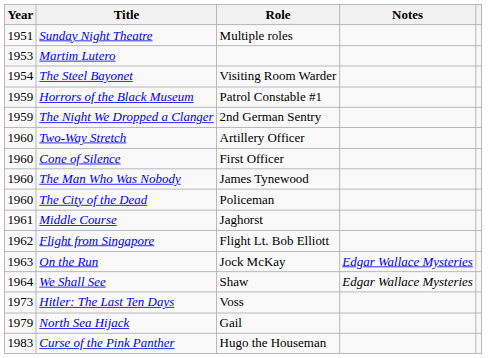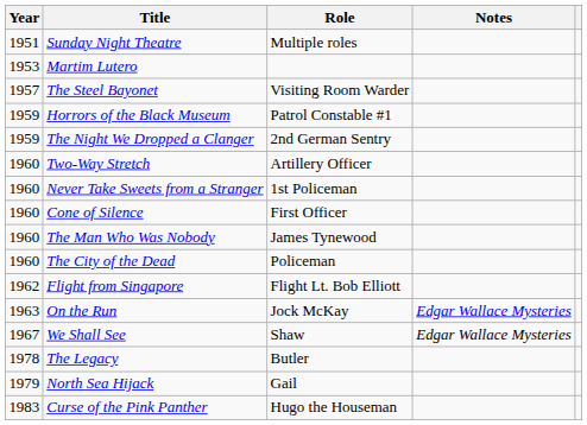 <table class="wikitable">
 <tr>
 <th>Year</th>
 <th>Title</th>
 <th>Role</th>
 <th>Notes</th>
 <th></th>
 </tr>
 <tr>
 <td>1951</td>
 <td><em><a href='#'>Sunday Night Theatre</a></em></td>
 <td>Multiple roles</td>
 <td></td>
 <td></td>
 </tr>
 <tr>
 <td>1953</td>
 <td><em><a href='#'>Martim Lutero</a></em></td>
 <td></td>
 <td></td>
 <td></td>
 </tr>
 <tr>
-<td>1954</td>
+<td>1957</td>
 <td><em><a href='#'>The Steel Bayonet</a></em></td>
 <td>Visiting Room Warder</td>
 <td></td>
 <td></td>
 </tr>
 <tr>
 <td>1959</td>
 <td><em><a href='#'>Horrors of the Black Museum</a></em></td>
 <td>Patrol Constable #1</td>
 <td></td>
 <td></td>
 </tr>
 <tr>
 <td>1959</td>
 <td><em><a href='#'>The Night We Dropped a Clanger</a></em></td>
 <td>2nd German Sentry</td>
 <td></td>
 <td></td>
 </tr>
 <tr>
 <td>1960</td>
 <td><em><a href='#'>Two-Way Stretch</a></em></td>
 <td>Artillery Officer</td>
 <td></td>
 <td></td>
 </tr>
 <tr>
 <td>1960</td>
+<td><em><a href='#'>Never Take Sweets from a Stranger</a></em></td>
+<td>1st Policeman</td>
+<td></td>
+<td></td>
+</tr>
+<tr>
+<td>1960</td>
 <td><em><a href='#'>Cone of Silence</a></em></td>
 <td>First Officer</td>
 <td></td>
 <td></td>
 </tr>
 <tr>
 <td>1960</td>
 <td><em><a href='#'>The Man Who Was Nobody</a></em></td>
 <td>James Tynewood</td>
 <td></td>
 <td></td>
 </tr>
 <tr>
 <td>1960</td>
 <td><em><a href='#'>The City of the Dead</a></em></td>
 <td>Policeman</td>
 <td></td>
 <td></td>
 </tr>
 <tr>
-<td>1961</td>
-<td><em><a href='#'>Middle Course</a></em></td>
-<td>Jaghorst</td>
-<td></td>
-<td></td>
-</tr>
-<tr>
 <td>1962</td>
 <td><em><a href='#'>Flight from Singapore</a></em></td>
 <td>Flight Lt. Bob Elliott</td>
 <td></td>
 <td></td>
 </tr>
 <tr>
 <td>1963</td>
 <td><em><a href='#'>On the Run</a></em></td>
 <td>Jock McKay</td>
 <td><em><a href='#'>Edgar Wallace Mysteries</a></em></td>
 <td></td>
 </tr>
 <tr>
-<td>1964</td>
+<td>1967</td>
 <td><em><a href='#'>We Shall See</a></em></td>
 <td>Shaw</td>
 <td><em>Edgar Wallace Mysteries</em></td>
 <td></td>
 </tr>
 <tr>
-<td>1973</td>
-<td><em><a href='#'>Hitler: The Last Ten Days</a></em></td>
-<td>Voss</td>
+<td>1978</td>
+<td><em><a href='#'>The Legacy</a></em></td>
+<td>Butler</td>
 <td></td>
 <td></td>
 </tr>
 <tr>
 <td>1979</td>
 <td><em><a href='#'>North Sea Hijack</a></em></td>
 <td>Gail</td>
 <td></td>
 <td></td>
 </tr>
 <tr>
 <td>1983</td>
 <td><em><a href='#'>Curse of the Pink Panther</a></em></td>
 <td>Hugo the Houseman</td>
 <td></td>
 <td></td>
 </tr>
 </table>
